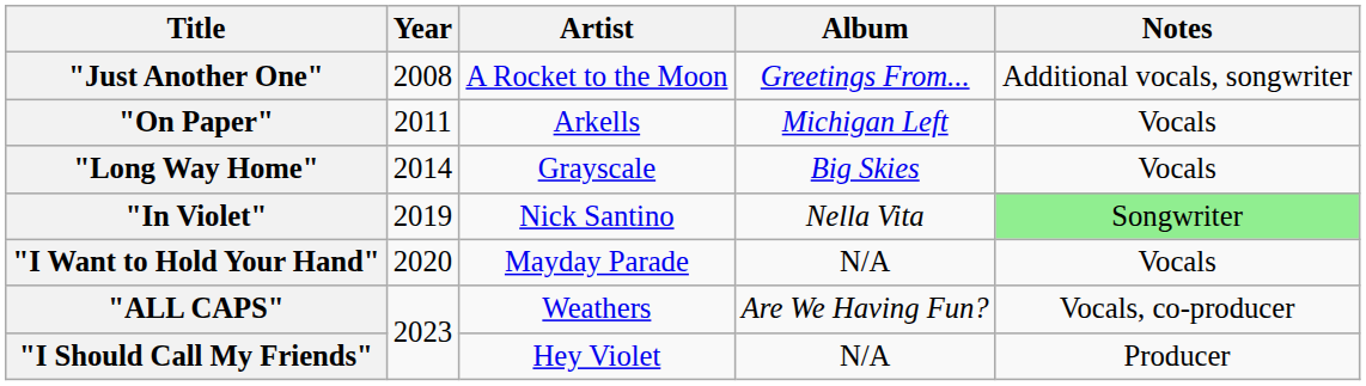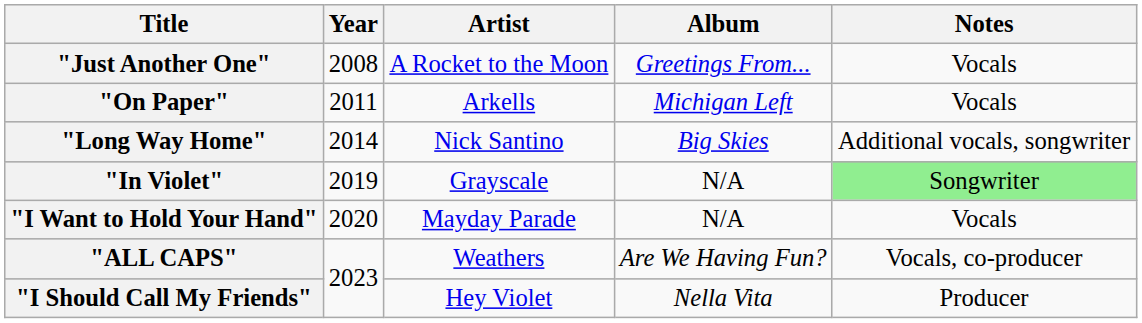 <table class="wikitable plainrowheaders" style="text-align:center;" border="1">
 <tr>
 <th>Title</th>
 <th>Year</th>
 <th>Artist</th>
 <th>Album</th>
 <th>Notes</th>
 </tr>
 <tr>
 <th scope="row">"Just Another One"</th>
 <td>2008</td>
 <td><a href='#'>A Rocket to the Moon</a></td>
 <td><em><a href='#'>Greetings From...</a></em></td>
-<td>Additional vocals, songwriter</td>
+<td>Vocals</td>
 </tr>
 <tr>
 <th scope="row">"On Paper"</th>
 <td>2011</td>
 <td><a href='#'>Arkells</a></td>
 <td><em><a href='#'>Michigan Left</a></em></td>
 <td>Vocals</td>
 </tr>
 <tr>
 <th scope="row">"Long Way Home"</th>
 <td>2014</td>
-<td><a href='#'>Grayscale</a></td>
+<td><a href='#'>Nick Santino</a></td>
 <td><em><a href='#'>Big Skies</a></em></td>
-<td>Vocals</td>
+<td>Additional vocals, songwriter</td>
 </tr>
 <tr>
 <th scope="row">"In Violet"</th>
 <td>2019</td>
-<td><a href='#'>Nick Santino</a></td>
-<td><em>Nella Vita</em></td>
+<td><a href='#'>Grayscale</a></td>
+<td>N/A</td>
 <td style="background: lightgreen;">Songwriter</td>
 </tr>
 <tr>
 <th scope="row">"I Want to Hold Your Hand"</th>
 <td>2020</td>
 <td><a href='#'>Mayday Parade</a></td>
 <td>N/A</td>
 <td>Vocals</td>
 </tr>
 <tr>
 <th scope="row">"ALL CAPS"</th>
 <td rowspan="2">2023</td>
 <td><a href='#'>Weathers</a></td>
 <td><em>Are We Having Fun?</em></td>
 <td>Vocals, co-producer</td>
 </tr>
 <tr>
 <th scope="row">"I Should Call My Friends"</th>
 <td><a href='#'>Hey Violet</a></td>
-<td>N/A</td>
+<td><em>Nella Vita</em></td>
 <td>Producer</td>
 </tr>
 </table>
